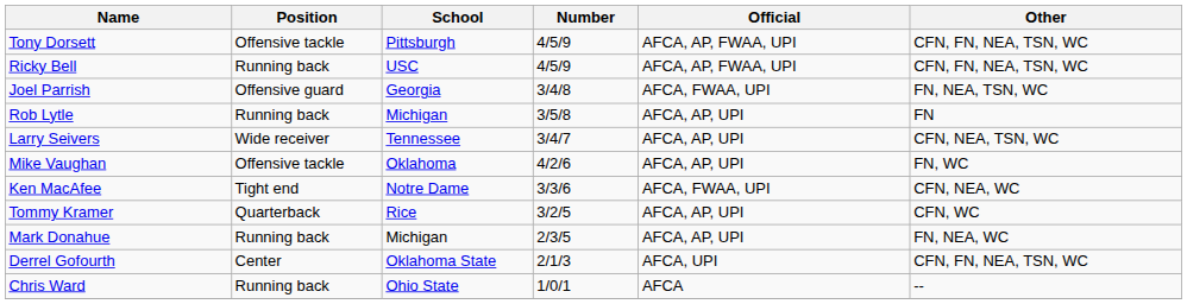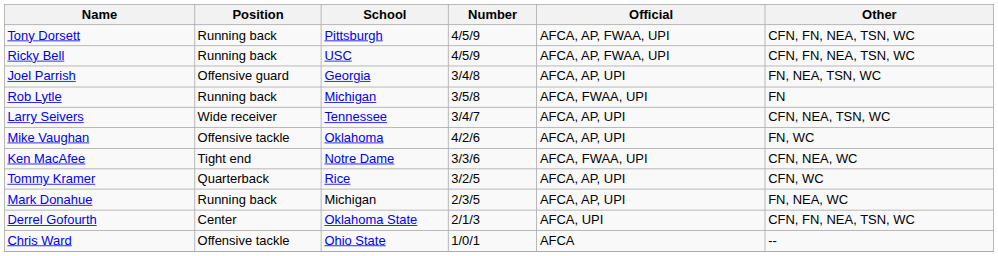 <table class="wikitable sortable">
 <tr>
 <th bgcolor="#DDDDFF" width="15%">Name</th>
 <th bgcolor="#DDDDFF" width="10%">Position</th>
 <th bgcolor="#DDDDFF" width="10%">School</th>
 <th bgcolor="#DDDDFF" width="7%">Number</th>
 <th bgcolor="#DDDDFF" width="18%">Official</th>
 <th bgcolor="#DDDDFF" width="18%">Other</th>
 </tr>
 <tr align="left">
 <td><a href='#'>Tony Dorsett</a></td>
-<td>Offensive tackle</td>
+<td>Running back</td>
 <td><a href='#'>Pittsburgh</a></td>
 <td>4/5/9</td>
 <td>AFCA, AP, FWAA, UPI</td>
 <td>CFN, FN, NEA, TSN, WC</td>
 </tr>
 <tr align="left">
 <td><a href='#'>Ricky Bell</a></td>
 <td>Running back</td>
 <td><a href='#'>USC</a></td>
 <td>4/5/9</td>
 <td>AFCA, AP, FWAA, UPI</td>
 <td>CFN, FN, NEA, TSN, WC</td>
 </tr>
 <tr align="left">
 <td><a href='#'>Joel Parrish</a></td>
 <td>Offensive guard</td>
 <td><a href='#'>Georgia</a></td>
 <td>3/4/8</td>
-<td>AFCA, FWAA, UPI</td>
+<td>AFCA, AP, UPI</td>
 <td>FN, NEA, TSN, WC</td>
 </tr>
 <tr align="left">
 <td><a href='#'>Rob Lytle</a></td>
 <td>Running back</td>
 <td><a href='#'>Michigan</a></td>
 <td>3/5/8</td>
-<td>AFCA, AP, UPI</td>
+<td>AFCA, FWAA, UPI</td>
 <td>FN</td>
 </tr>
 <tr align="left">
 <td><a href='#'>Larry Seivers</a></td>
 <td>Wide receiver</td>
 <td><a href='#'>Tennessee</a></td>
 <td>3/4/7</td>
 <td>AFCA, AP, UPI</td>
 <td>CFN, NEA, TSN, WC</td>
 </tr>
 <tr align="left">
 <td><a href='#'>Mike Vaughan</a></td>
 <td>Offensive tackle</td>
 <td><a href='#'>Oklahoma</a></td>
 <td>4/2/6</td>
 <td>AFCA, AP, UPI</td>
 <td>FN, WC</td>
 </tr>
 <tr align="left">
 <td><a href='#'>Ken MacAfee</a></td>
 <td>Tight end</td>
 <td><a href='#'>Notre Dame</a></td>
 <td>3/3/6</td>
 <td>AFCA, FWAA, UPI</td>
 <td>CFN, NEA, WC</td>
 </tr>
 <tr align="left">
 <td><a href='#'>Tommy Kramer</a></td>
 <td>Quarterback</td>
 <td><a href='#'>Rice</a></td>
 <td>3/2/5</td>
 <td>AFCA, AP, UPI</td>
 <td>CFN, WC</td>
 </tr>
 <tr align="left">
 <td><a href='#'>Mark Donahue</a></td>
 <td>Running back</td>
 <td>Michigan</td>
 <td>2/3/5</td>
 <td>AFCA, AP, UPI</td>
 <td>FN, NEA, WC</td>
 </tr>
 <tr align="left">
 <td><a href='#'>Derrel Gofourth</a></td>
 <td>Center</td>
 <td><a href='#'>Oklahoma State</a></td>
 <td>2/1/3</td>
 <td>AFCA, UPI</td>
 <td>CFN, FN, NEA, TSN, WC</td>
 </tr>
 <tr align="left">
 <td><a href='#'>Chris Ward</a></td>
-<td>Running back</td>
+<td>Offensive tackle</td>
 <td><a href='#'>Ohio State</a></td>
 <td>1/0/1</td>
 <td>AFCA</td>
 <td>--</td>
 </tr>
 <tr align="left">
 </tr>
 </table>
